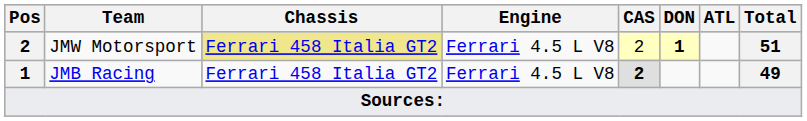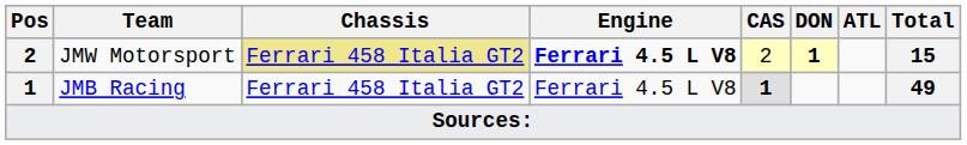 <table class="wikitable" style="font-size: 85%;">
 <tr>
 <th>Pos</th>
 <th>Team</th>
 <th>Chassis</th>
 <th>Engine</th>
 <th>CAS</th>
 <th>DON</th>
 <th>ATL</th>
 <th>Total</th>
 </tr>
 <tr>
 <th>2</th>
 <td> JMW Motorsport</td>
 <td style="background: khaki;"><a href='#'>Ferrari 458 Italia GT2</a></td>
-<td><a href='#'>Ferrari</a> 4.5 L V8</td>
+<td><strong><a href='#'>Ferrari</a> 4.5 L V8</strong></td>
 <td align="center" style="background:#FFFFBF;">2</td>
 <td align="center" style="background:#FFFFBF;"><strong>1</strong></td>
 <td></td>
-<th align="center">51</th>
+<th align="center">15</th>
 </tr>
 <tr>
 <th>1</th>
 <td> <a href='#'>JMB Racing</a></td>
 <td><a href='#'>Ferrari 458 Italia GT2</a></td>
 <td><a href='#'>Ferrari</a> 4.5 L V8</td>
-<td align="center" style="background:#DFDFDF;"><strong>2</strong></td>
+<td align="center" style="background:#DFDFDF;"><strong>1</strong></td>
 <td></td>
 <td></td>
 <th align="center">49</th>
 </tr>
 <tr class="sortbottom">
 <td colspan="8" style="background-color:#EAECF0;text-align:center"><strong>Sources:</strong></td>
 </tr>
 </table>
